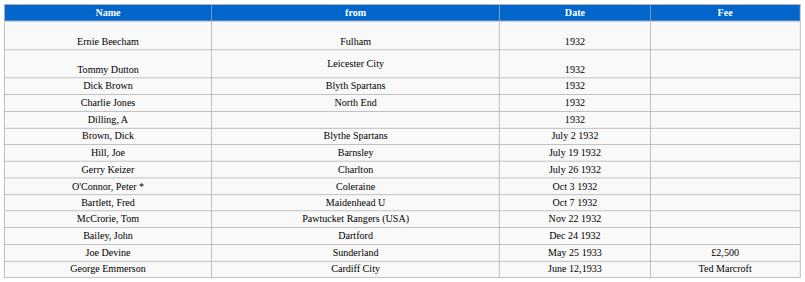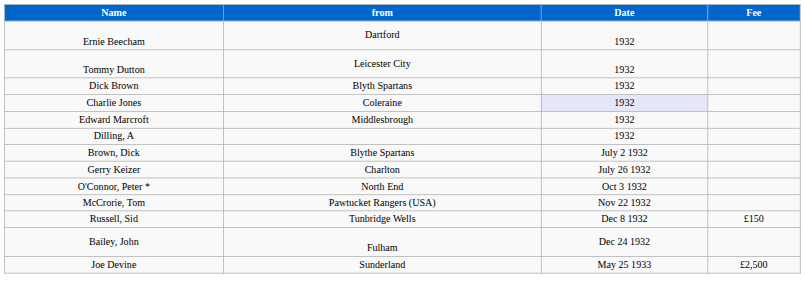 <table class="wikitable" style="text-align:center; font-size:90%; width:90%;">
 <tr>
 <th style="background:#0066CC; color:#FFFFFF; text-align:center;"><strong>Name</strong></th>
 <th style="background:#0066CC; color:#FFFFFF; text-align:center;">from</th>
 <th style="background:#0066CC; color:#FFFFFF; text-align:center;">Date</th>
 <th style="background:#0066CC; color:#FFFFFF; text-align:center;">Fee</th>
 </tr>
 <tr>
 <td><br>Ernie Beecham</td>
-<td><br>Fulham</td>
+<td>Dartford</td>
 <td><br>1932</td>
 <td></td>
 </tr>
 <tr>
 <td><br>Tommy Dutton</td>
 <td>Leicester City</td>
 <td><br>1932</td>
 <td></td>
 </tr>
 <tr>
 <td>Dick Brown</td>
 <td>Blyth Spartans</td>
 <td>1932</td>
 <td></td>
 </tr>
 <tr>
 <td>Charlie Jones</td>
-<td>North End</td>
+<td>Coleraine</td>
+<td style="background: lavender;">1932</td>
+<td></td>
+</tr>
+<tr>
+<td>Edward Marcroft</td>
+<td>Middlesbrough</td>
 <td>1932</td>
 <td></td>
 </tr>
 <tr>
 <td>Dilling, A</td>
 <td></td>
 <td>1932</td>
 <td></td>
 </tr>
 <tr>
 <td>Brown, Dick</td>
 <td>Blythe Spartans</td>
 <td>July 2 1932</td>
 <td></td>
 </tr>
 <tr>
-<td>Hill, Joe</td>
-<td>Barnsley</td>
-<td>July 19 1932</td>
-<td></td>
-</tr>
-<tr>
 <td>Gerry Keizer</td>
 <td>Charlton</td>
 <td>July 26 1932</td>
 <td></td>
 </tr>
 <tr>
 <td>O'Connor, Peter *</td>
-<td>Coleraine</td>
+<td>North End</td>
 <td>Oct 3 1932</td>
-<td></td>
-</tr>
-<tr>
-<td>Bartlett, Fred</td>
-<td>Maidenhead U</td>
-<td>Oct 7 1932</td>
 <td></td>
 </tr>
 <tr>
 <td>McCrorie, Tom</td>
 <td>Pawtucket Rangers (USA)</td>
 <td>Nov 22 1932</td>
 <td></td>
 </tr>
 <tr>
+<td>Russell, Sid</td>
+<td>Tunbridge Wells</td>
+<td>Dec 8 1932</td>
+<td>£150</td>
+</tr>
+<tr>
 <td>Bailey, John</td>
-<td>Dartford</td>
+<td><br>Fulham</td>
 <td>Dec 24 1932</td>
 <td></td>
 </tr>
 <tr>
 <td>Joe Devine</td>
 <td>Sunderland</td>
 <td>May 25 1933</td>
 <td>£2,500</td>
 </tr>
-<tr>
-<td>George Emmerson</td>
-<td>Cardiff City</td>
-<td>June 12,1933</td>
-<td>Ted Marcroft</td>
-</tr>
 </table>
